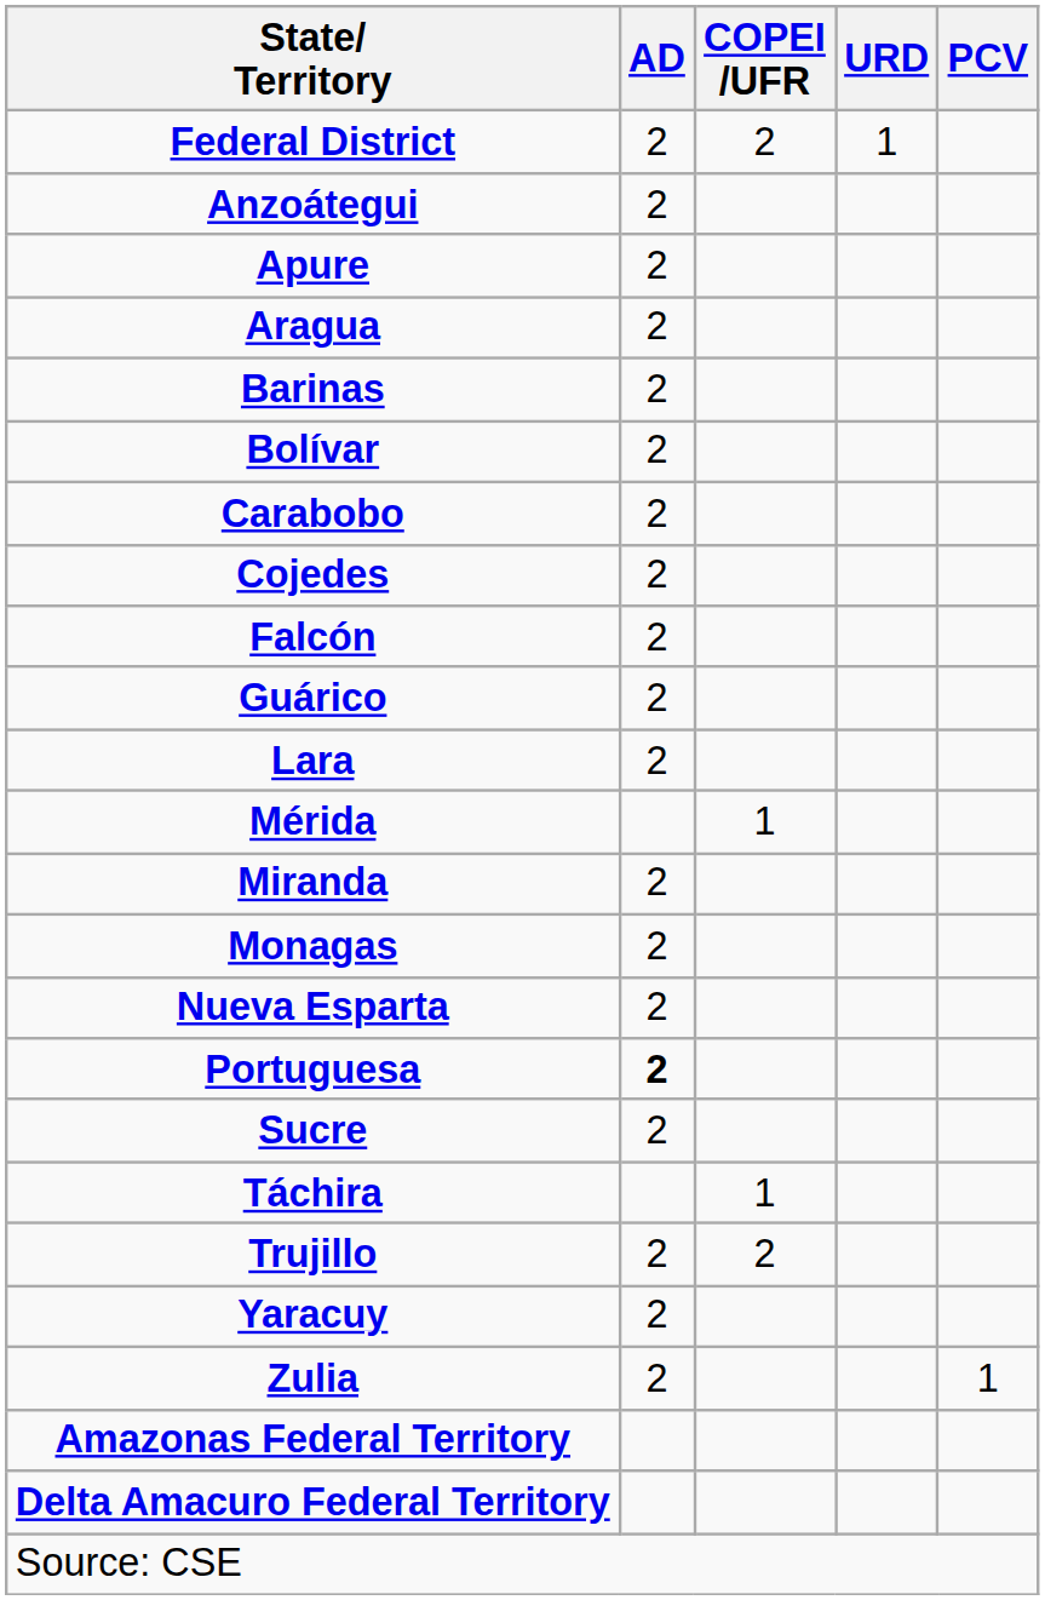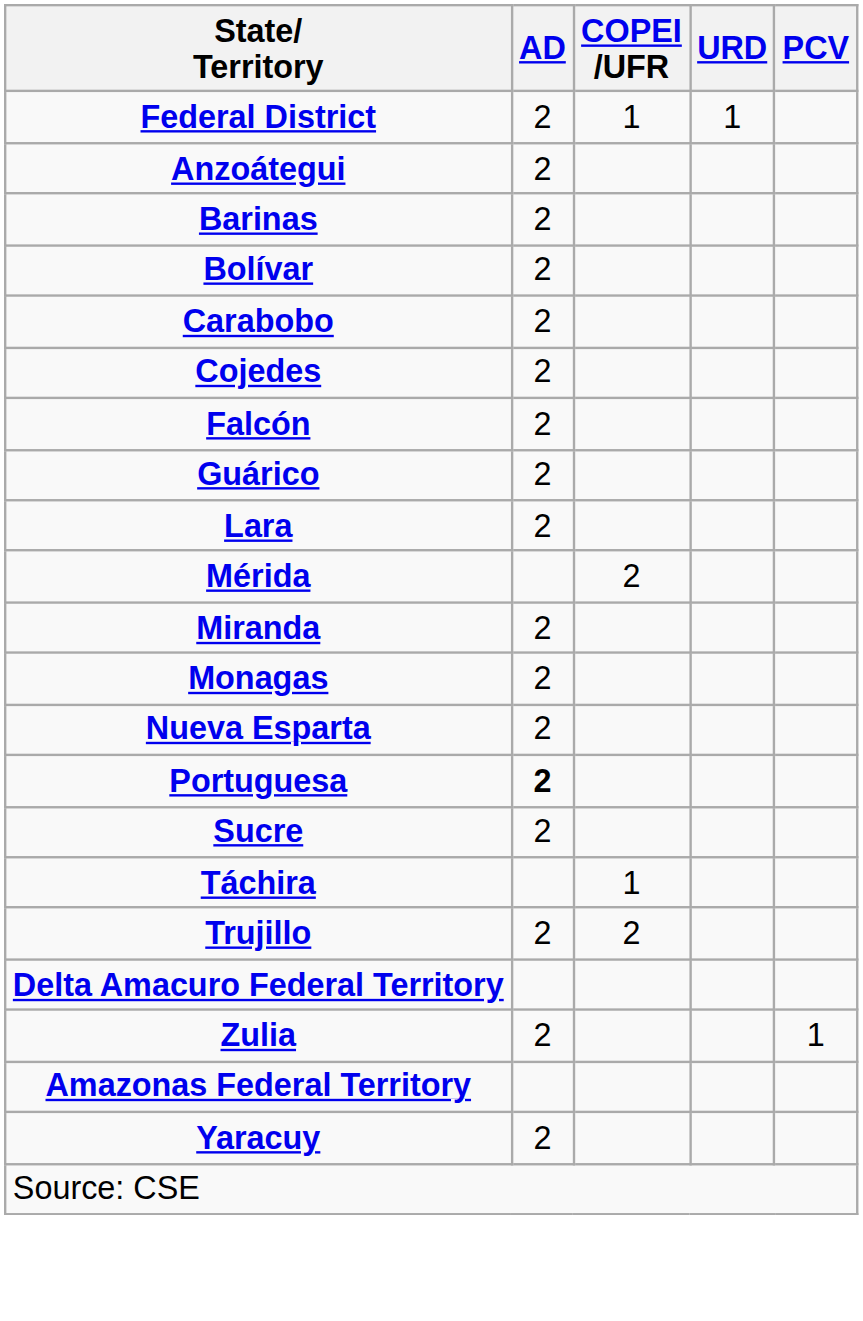 <table class=" wikitable sortable" style="text-align:center; font-size:85%">
 <tr>
 <th>State/<br>Territory</th>
 <th><a href='#'>AD</a></th>
 <th><a href='#'>COPEI</a><br>/UFR</th>
 <th><a href='#'>URD</a></th>
 <th><a href='#'>PCV</a></th>
 </tr>
 <tr>
 <td><strong><a href='#'>Federal District</a></strong></td>
 <td>2</td>
-<td>2</td>
+<td>1</td>
 <td>1</td>
 <td></td>
 </tr>
 <tr>
 <td><strong><a href='#'>Anzoátegui</a></strong></td>
-<td>2</td>
-<td></td>
-<td></td>
-<td></td>
-</tr>
-<tr>
-<td><strong><a href='#'>Apure</a></strong></td>
-<td>2</td>
-<td></td>
-<td></td>
-<td></td>
-</tr>
-<tr>
-<td><strong><a href='#'>Aragua</a></strong></td>
 <td>2</td>
 <td></td>
 <td></td>
 <td></td>
 </tr>
 <tr>
 <td><strong><a href='#'>Barinas</a></strong></td>
 <td>2</td>
 <td></td>
 <td></td>
 <td></td>
 </tr>
 <tr>
 <td><strong><a href='#'>Bolívar</a></strong></td>
 <td>2</td>
 <td></td>
 <td></td>
 <td></td>
 </tr>
 <tr>
 <td><strong><a href='#'>Carabobo</a></strong></td>
 <td>2</td>
 <td></td>
 <td></td>
 <td></td>
 </tr>
 <tr>
 <td><strong><a href='#'>Cojedes</a></strong></td>
 <td>2</td>
 <td></td>
 <td></td>
 <td></td>
 </tr>
 <tr>
 <td><strong><a href='#'>Falcón</a></strong></td>
 <td>2</td>
 <td></td>
 <td></td>
 <td></td>
 </tr>
 <tr>
 <td><strong><a href='#'>Guárico</a></strong></td>
 <td>2</td>
 <td></td>
 <td></td>
 <td></td>
 </tr>
 <tr>
 <td><strong><a href='#'>Lara</a></strong></td>
 <td>2</td>
 <td></td>
 <td></td>
 <td></td>
 </tr>
 <tr>
 <td><strong><a href='#'>Mérida</a></strong></td>
 <td></td>
-<td>1</td>
+<td>2</td>
 <td></td>
 <td></td>
 </tr>
 <tr>
 <td><strong><a href='#'>Miranda</a></strong></td>
 <td>2</td>
 <td></td>
 <td></td>
 <td></td>
 </tr>
 <tr>
 <td><strong><a href='#'>Monagas</a></strong></td>
 <td>2</td>
 <td></td>
 <td></td>
 <td></td>
 </tr>
 <tr>
 <td><strong><a href='#'>Nueva Esparta</a></strong></td>
 <td>2</td>
 <td></td>
 <td></td>
 <td></td>
 </tr>
 <tr>
 <td><strong><a href='#'>Portuguesa</a></strong></td>
 <td><strong>2</strong></td>
 <td></td>
 <td></td>
 <td></td>
 </tr>
 <tr>
 <td><strong><a href='#'>Sucre</a></strong></td>
 <td>2</td>
 <td></td>
 <td></td>
 <td></td>
 </tr>
 <tr>
 <td><strong><a href='#'>Táchira</a></strong></td>
 <td></td>
 <td>1</td>
 <td></td>
 <td></td>
 </tr>
 <tr>
 <td><strong><a href='#'>Trujillo</a></strong></td>
 <td>2</td>
 <td>2</td>
 <td></td>
 <td></td>
 </tr>
 <tr>
-<td><strong><a href='#'>Yaracuy</a></strong></td>
-<td>2</td>
+<td><strong><a href='#'>Delta Amacuro Federal Territory</a></strong></td>
+<td></td>
 <td></td>
 <td></td>
 <td></td>
 </tr>
 <tr>
 <td><strong><a href='#'>Zulia</a></strong></td>
 <td>2</td>
 <td></td>
 <td></td>
 <td>1</td>
 </tr>
 <tr>
 <td><strong><a href='#'>Amazonas Federal Territory</a></strong></td>
 <td></td>
 <td></td>
 <td></td>
 <td></td>
 </tr>
 <tr>
-<td><strong><a href='#'>Delta Amacuro Federal Territory</a></strong></td>
-<td></td>
+<td><strong><a href='#'>Yaracuy</a></strong></td>
+<td>2</td>
 <td></td>
 <td></td>
 <td></td>
 </tr>
 <tr>
 <td align=left colspan=5>Source: CSE</td>
 </tr>
 </table>
